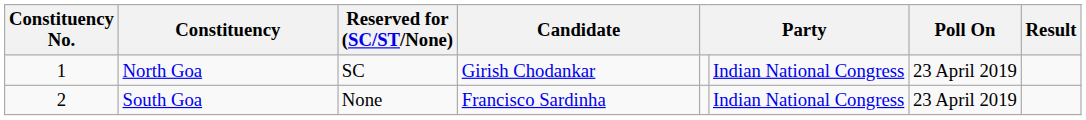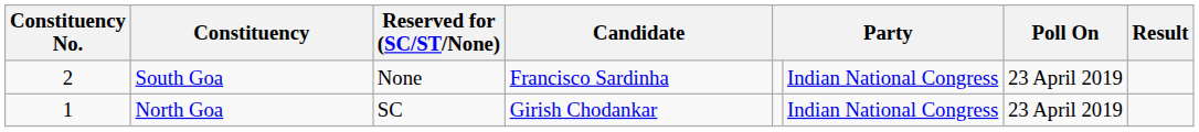 <table class= "wikitable sortable">
 <tr>
 <th>Constituency <br> No.</th>
 <th style="width:180px;">Constituency</th>
 <th>Reserved for<br>(<a href='#'>SC/ST</a>/None)</th>
 <th style="width:200px;">Candidate </th>
 <th colspan="2">Party</th>
 <th>Poll On</th>
 <th>Result</th>
 </tr>
 <tr>
+<td style="text-align:center;">2</td>
+<td><a href='#'>South Goa</a></td>
+<td>None</td>
+<td><a href='#'>Francisco Sardinha</a></td>
+<td bgcolor=></td>
+<td><a href='#'>Indian National Congress</a></td>
+<td>23 April 2019</td>
+<td></td>
+</tr>
+<tr>
 <td style="text-align:center;">1</td>
 <td><a href='#'>North Goa</a></td>
 <td>SC</td>
 <td><a href='#'>Girish Chodankar</a></td>
 <td bgcolor=></td>
 <td><a href='#'>Indian National Congress</a></td>
 <td>23 April 2019</td>
 <td></td>
 </tr>
-<tr>
-<td style="text-align:center;">2</td>
-<td><a href='#'>South Goa</a></td>
-<td>None</td>
-<td><a href='#'>Francisco Sardinha</a></td>
-<td bgcolor=></td>
-<td><a href='#'>Indian National Congress</a></td>
-<td>23 April 2019</td>
-<td></td>
-</tr>
 </table>
